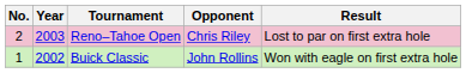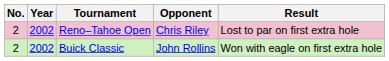 <table class="wikitable" style="font-size:95%;">
 <tr>
 <th>No.</th>
 <th>Year</th>
 <th>Tournament</th>
 <th>Opponent</th>
 <th>Result</th>
 </tr>
 <tr style="background:#F2C1D1;">
 <td align=center>2</td>
-<td><a href='#'>2003</a></td>
+<td><a href='#'>2002</a></td>
 <td><a href='#'>Reno–Tahoe Open</a></td>
 <td> <a href='#'>Chris Riley</a></td>
 <td>Lost to par on first extra hole</td>
 </tr>
 <tr style="background:#D0F0C0;">
-<td align=center>1</td>
+<td align=center>2</td>
 <td><a href='#'>2002</a></td>
 <td><a href='#'>Buick Classic</a></td>
 <td> <a href='#'>John Rollins</a></td>
 <td>Won with eagle on first extra hole</td>
 </tr>
 </table>
